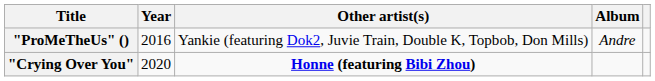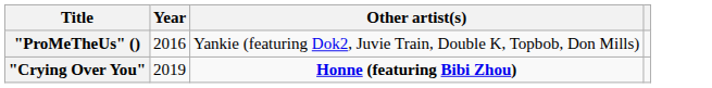 <table class="wikitable plainrowheaders" style="text-align:center;">
 <tr>
 <th scope="col">Title</th>
 <th scope="col">Year</th>
 <th scope="col">Other artist(s)</th>
-<th scope="col">Album</th>
 <th scope="col"></th>
 </tr>
 <tr>
 <th scope="row">"ProMeTheUs" ()</th>
 <td>2016</td>
 <td>Yankie (featuring <a href='#'>Dok2</a>, Juvie Train, Double K, Topbob, Don Mills)</td>
-<td><em>Andre</em></td>
 <td></td>
 </tr>
 <tr>
 <th scope="row">"Crying Over You"</th>
-<td>2020</td>
+<td>2019</td>
 <td><strong><a href='#'>Honne</a> (featuring <a href='#'>Bibi Zhou</a>)</strong></td>
-<td></td>
 <td></td>
 </tr>
 </table>
